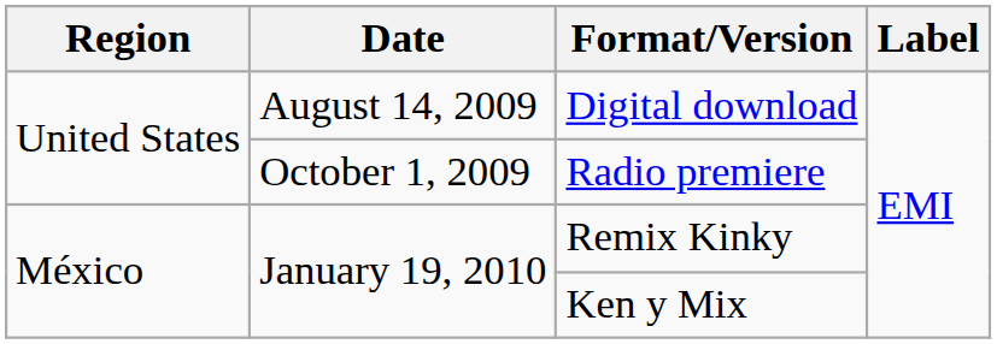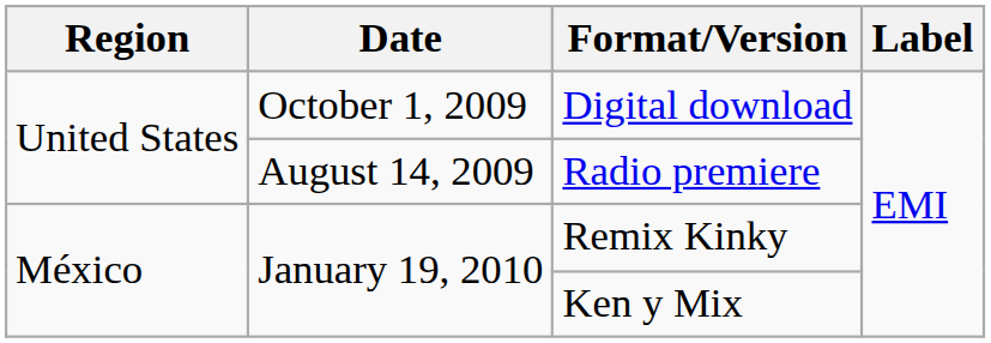 <table class=wikitable>
 <tr>
 <th>Region</th>
 <th>Date</th>
 <th>Format/Version</th>
 <th>Label</th>
 </tr>
 <tr>
 <td rowspan="2">United States</td>
-<td>August 14, 2009</td>
+<td>October 1, 2009</td>
 <td><a href='#'>Digital download</a></td>
 <td rowspan="4"><a href='#'>EMI</a></td>
 </tr>
 <tr>
-<td>October 1, 2009</td>
+<td>August 14, 2009</td>
 <td><a href='#'>Radio premiere</a></td>
 </tr>
 <tr>
 <td rowspan="2">México</td>
 <td rowspan="2">January 19, 2010</td>
 <td>Remix Kinky</td>
 </tr>
 <tr>
 <td>Ken y Mix</td>
 </tr>
 </table>
